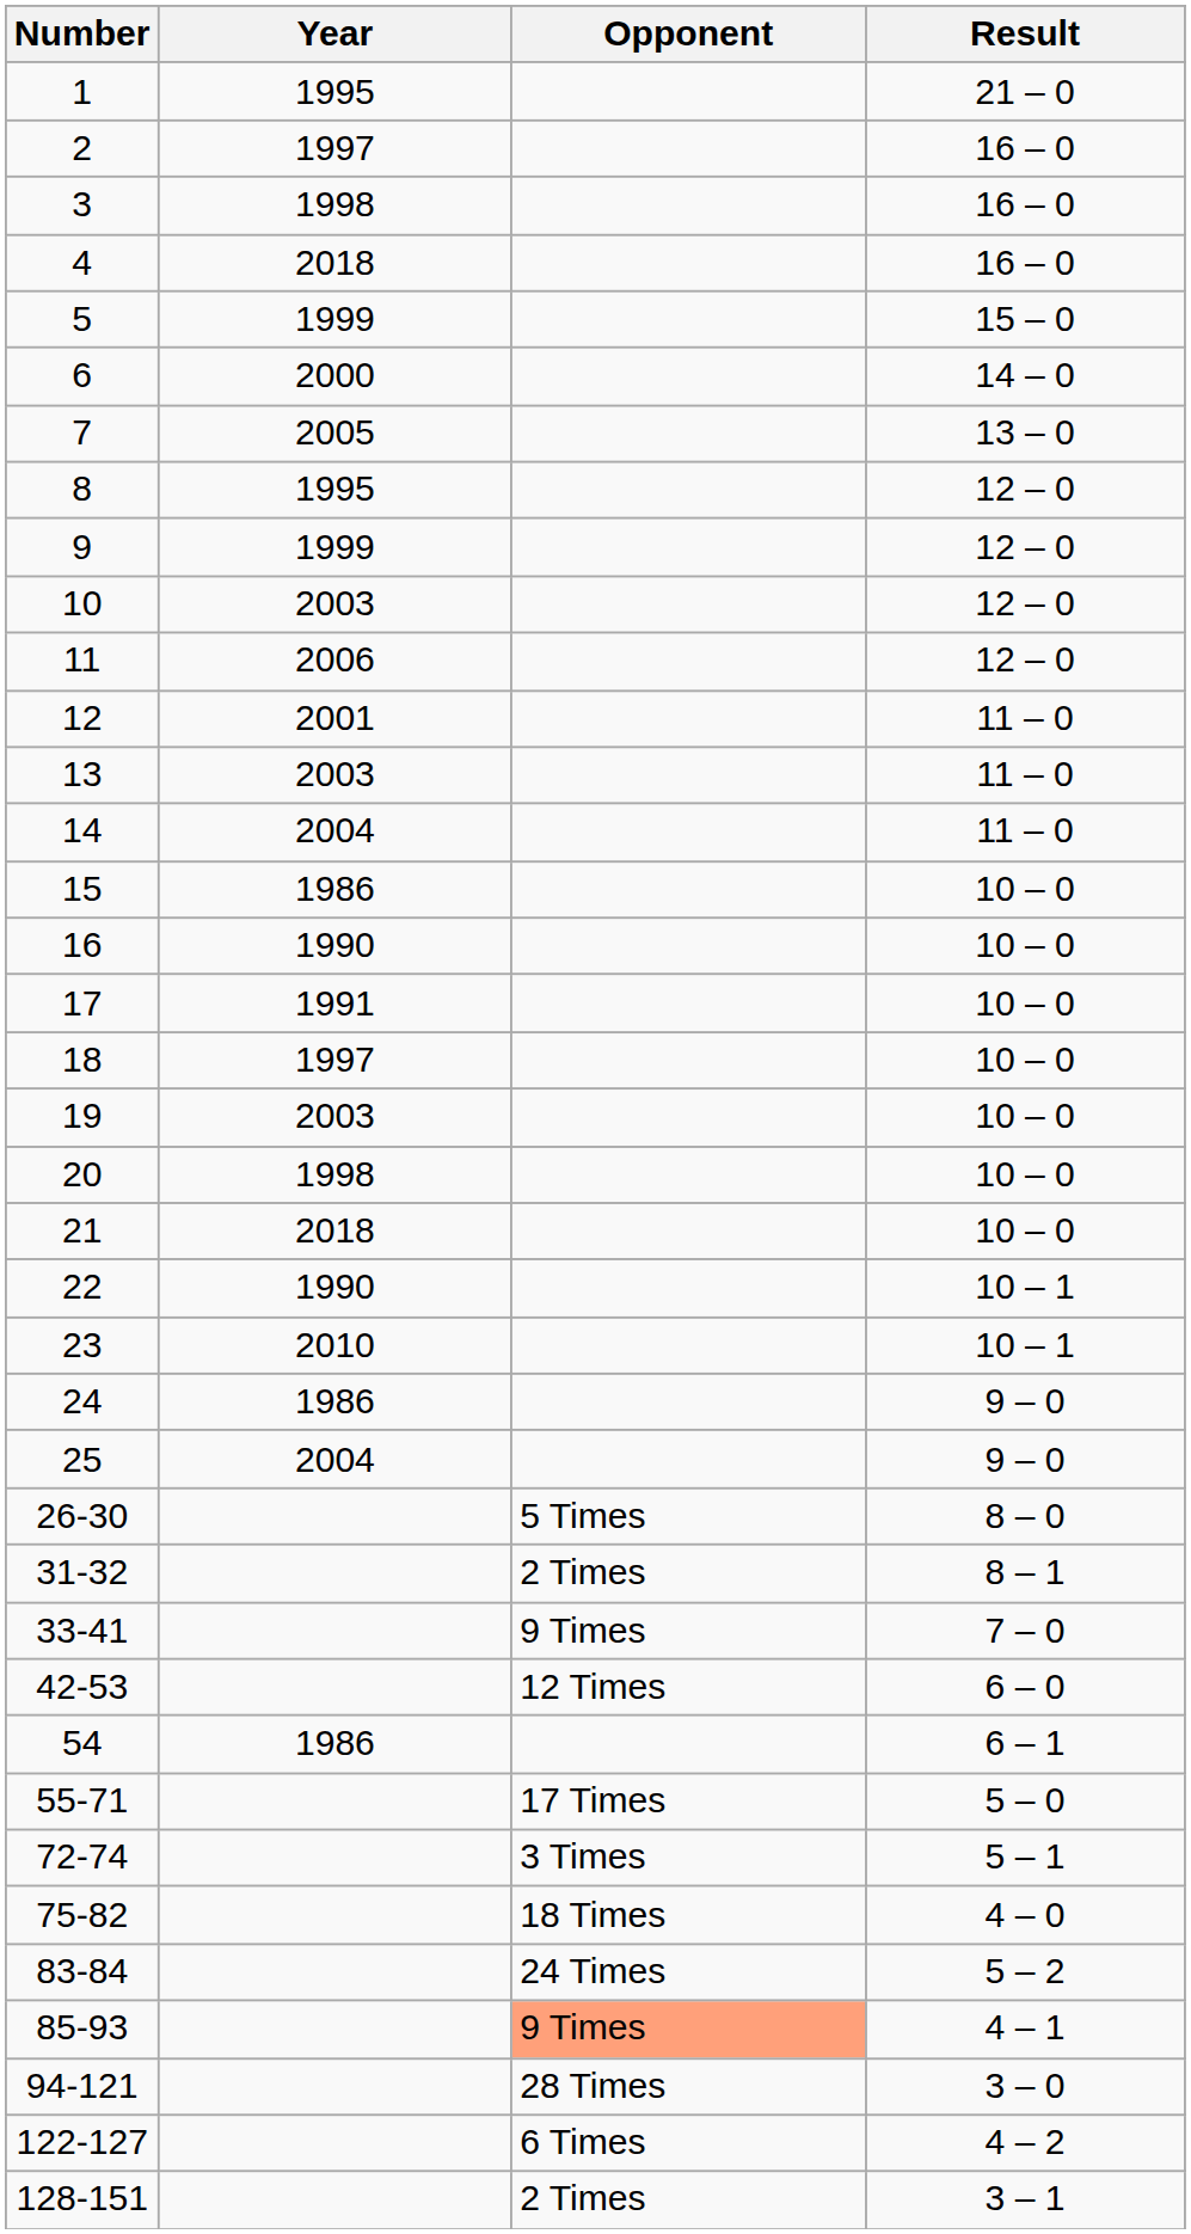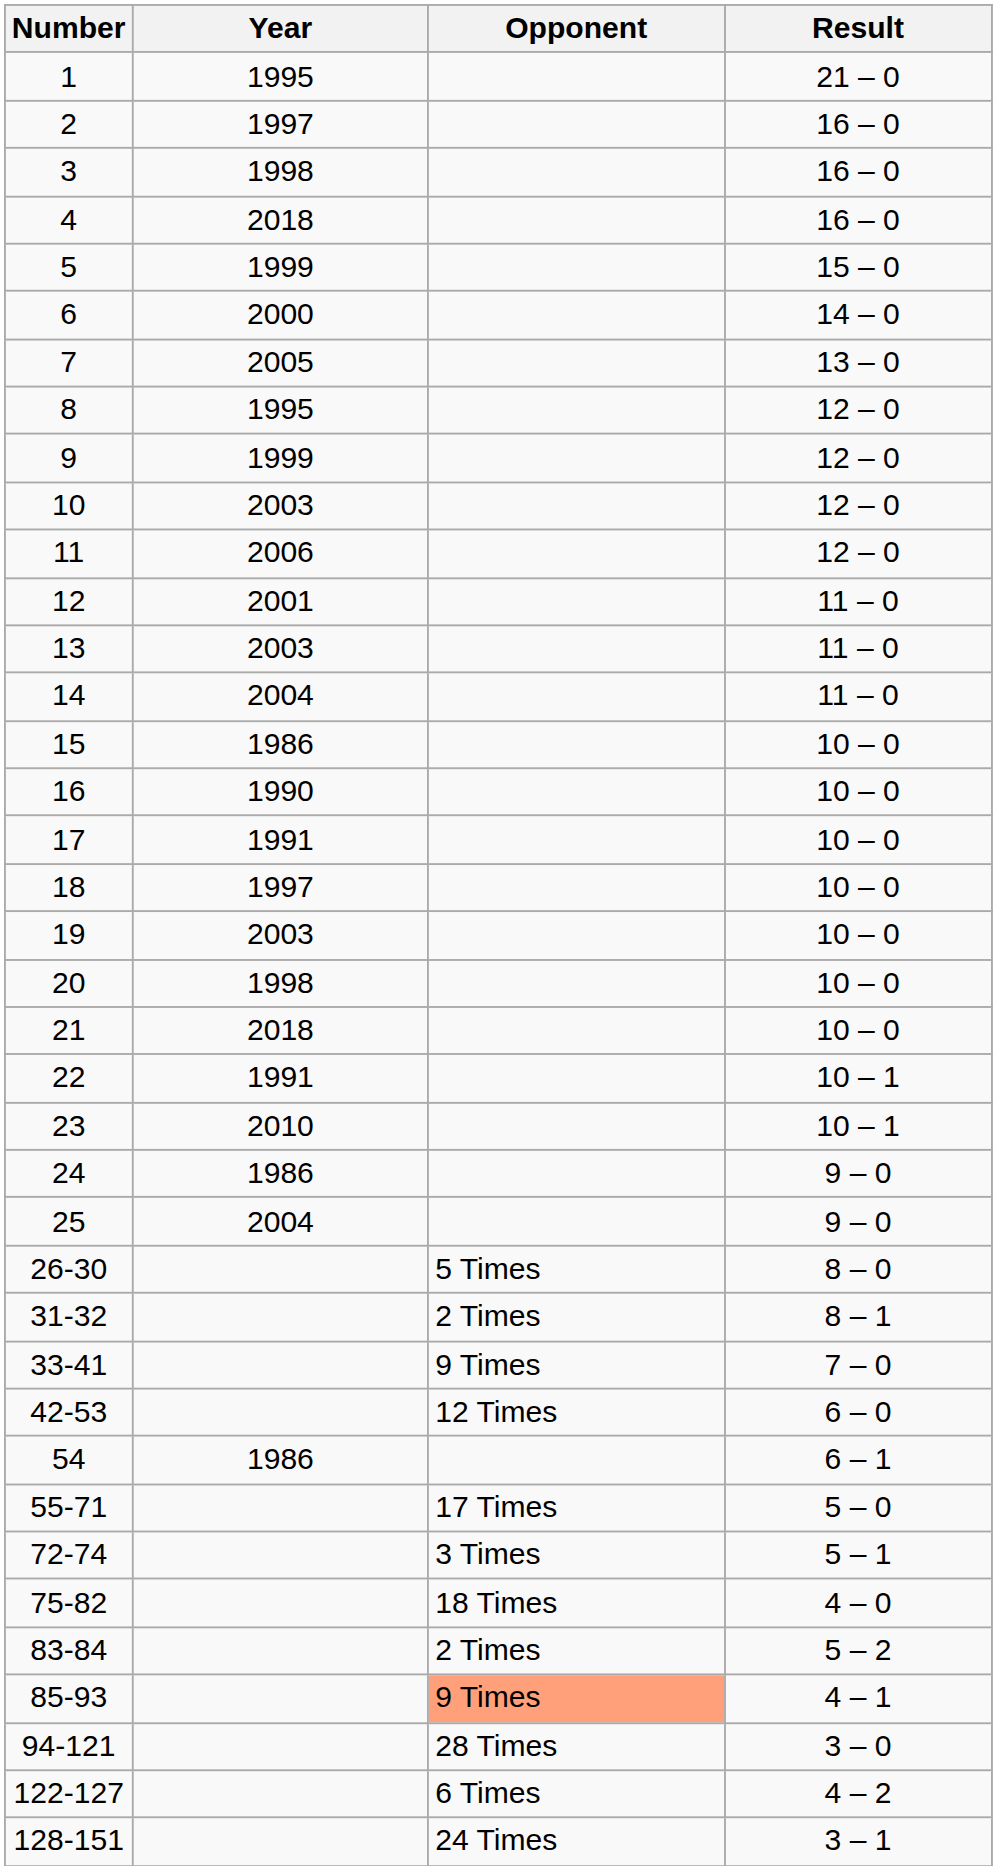 <table class="wikitable sortable">
 <tr>
 <th width=30>Number</th>
 <th width=150>Year</th>
 <th width=150>Opponent</th>
 <th width=135>Result</th>
 </tr>
 <tr>
 <td align=center>1</td>
 <td align=center>1995</td>
 <td></td>
 <td align=center>21 – 0</td>
 </tr>
 <tr>
 <td align=center>2</td>
 <td align=center>1997</td>
 <td></td>
 <td align=center>16 – 0</td>
 </tr>
 <tr>
 <td align=center>3</td>
 <td align=center>1998</td>
 <td></td>
 <td align=center>16 – 0</td>
 </tr>
 <tr>
 <td align=center>4</td>
 <td align=center>2018</td>
 <td></td>
 <td align=center>16 – 0</td>
 </tr>
 <tr>
 <td align=center>5</td>
 <td align=center>1999</td>
 <td></td>
 <td align=center>15 – 0</td>
 </tr>
 <tr>
 <td align=center>6</td>
 <td align=center>2000</td>
 <td></td>
 <td align=center>14 – 0</td>
 </tr>
 <tr>
 <td align=center>7</td>
 <td align=center>2005</td>
 <td></td>
 <td align=center>13 – 0</td>
 </tr>
 <tr>
 <td align=center>8</td>
 <td align=center>1995</td>
 <td></td>
 <td align=center>12 – 0</td>
 </tr>
 <tr>
 <td align=center>9</td>
 <td align=center>1999</td>
 <td></td>
 <td align=center>12 – 0</td>
 </tr>
 <tr>
 <td align=center>10</td>
 <td align=center>2003</td>
 <td></td>
 <td align=center>12 – 0</td>
 </tr>
 <tr>
 <td align=center>11</td>
 <td align=center>2006</td>
 <td></td>
 <td align=center>12 – 0</td>
 </tr>
 <tr>
 <td align=center>12</td>
 <td align=center>2001</td>
 <td></td>
 <td align=center>11 – 0</td>
 </tr>
 <tr>
 <td align=center>13</td>
 <td align=center>2003</td>
 <td></td>
 <td align=center>11 – 0</td>
 </tr>
 <tr>
 <td align=center>14</td>
 <td align=center>2004</td>
 <td></td>
 <td align=center>11 – 0</td>
 </tr>
 <tr>
 <td align=center>15</td>
 <td align=center>1986</td>
 <td></td>
 <td align=center>10 – 0</td>
 </tr>
 <tr>
 <td align=center>16</td>
 <td align=center>1990</td>
 <td></td>
 <td align=center>10 – 0</td>
 </tr>
 <tr>
 <td align=center>17</td>
 <td align=center>1991</td>
 <td></td>
 <td align=center>10 – 0</td>
 </tr>
 <tr>
 <td align=center>18</td>
 <td align=center>1997</td>
 <td></td>
 <td align=center>10 – 0</td>
 </tr>
 <tr>
 <td align=center>19</td>
 <td align=center>2003</td>
 <td></td>
 <td align=center>10 – 0</td>
 </tr>
 <tr>
 <td align=center>20</td>
 <td align=center>1998</td>
 <td></td>
 <td align=center>10 – 0</td>
 </tr>
 <tr>
 <td align=center>21</td>
 <td align=center>2018</td>
 <td></td>
 <td align=center>10 – 0</td>
 </tr>
 <tr>
 <td align=center>22</td>
-<td align=center>1990</td>
+<td align=center>1991</td>
 <td></td>
 <td align=center>10 – 1</td>
 </tr>
 <tr>
 <td align=center>23</td>
 <td align=center>2010</td>
 <td></td>
 <td align=center>10 – 1</td>
 </tr>
 <tr>
 <td align=center>24</td>
 <td align=center>1986</td>
 <td></td>
 <td align=center>9 – 0</td>
 </tr>
 <tr>
 <td align=center>25</td>
 <td align=center>2004</td>
 <td></td>
 <td align=center>9 – 0</td>
 </tr>
 <tr>
 <td align=center>26-30</td>
 <td align=center></td>
 <td>5 Times</td>
 <td align=center>8 – 0</td>
 </tr>
 <tr>
 <td align=center>31-32</td>
 <td align=center></td>
 <td>2 Times</td>
 <td align=center>8 – 1</td>
 </tr>
 <tr>
 <td align=center>33-41</td>
 <td align=center></td>
 <td>9 Times</td>
 <td align=center>7 – 0</td>
 </tr>
 <tr>
 <td align=center>42-53</td>
 <td align=center></td>
 <td>12 Times</td>
 <td align=center>6 – 0</td>
 </tr>
 <tr>
 <td align=center>54</td>
 <td align=center>1986</td>
 <td></td>
 <td align=center>6 – 1</td>
 </tr>
 <tr>
 <td align=center>55-71</td>
 <td align=center></td>
 <td>17 Times</td>
 <td align=center>5 – 0</td>
 </tr>
 <tr>
 <td align=center>72-74</td>
 <td align=center></td>
 <td>3 Times</td>
 <td align=center>5 – 1</td>
 </tr>
 <tr>
 <td align=center>75-82</td>
 <td align=center></td>
 <td>18 Times</td>
 <td align=center>4 – 0</td>
 </tr>
 <tr>
 <td align=center>83-84</td>
 <td align=center></td>
-<td>24 Times</td>
+<td>2 Times</td>
 <td align=center>5 – 2</td>
 </tr>
 <tr>
 <td align=center>85-93</td>
 <td align=center></td>
 <td style="background: lightsalmon;">9 Times</td>
 <td align=center>4 – 1</td>
 </tr>
 <tr>
 <td align=center>94-121</td>
 <td align=center></td>
 <td>28 Times</td>
 <td align=center>3 – 0</td>
 </tr>
 <tr>
 <td align=center>122-127</td>
 <td align=center></td>
 <td>6 Times</td>
 <td align=center>4 – 2</td>
 </tr>
 <tr>
 <td align=center>128-151</td>
 <td align=center></td>
-<td>2 Times</td>
+<td>24 Times</td>
 <td align=center>3 – 1</td>
 </tr>
 </table>
